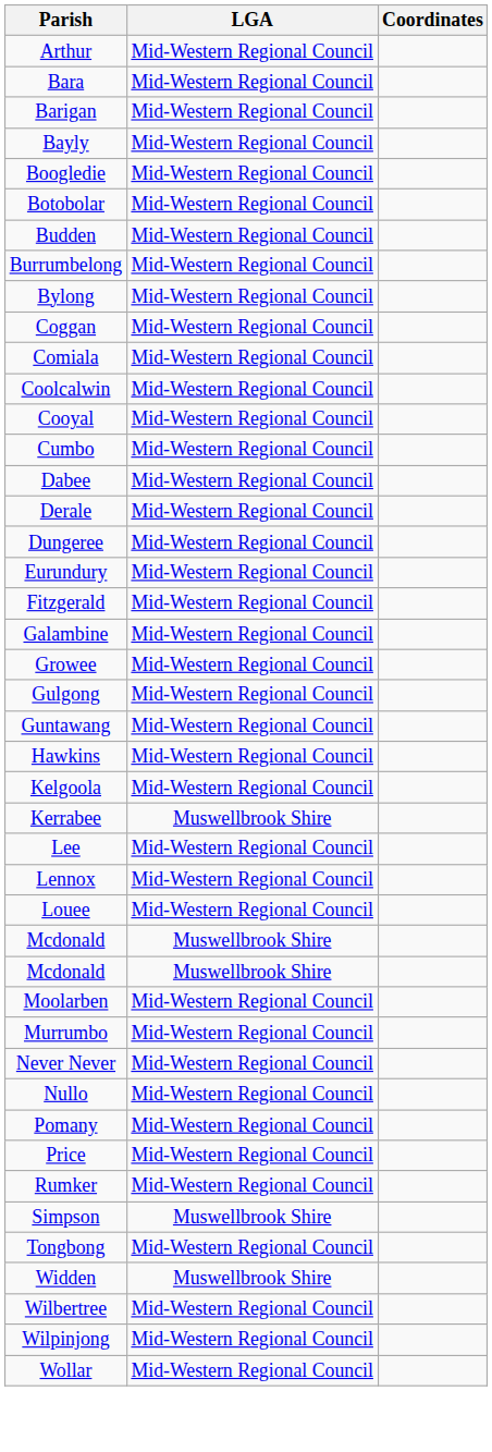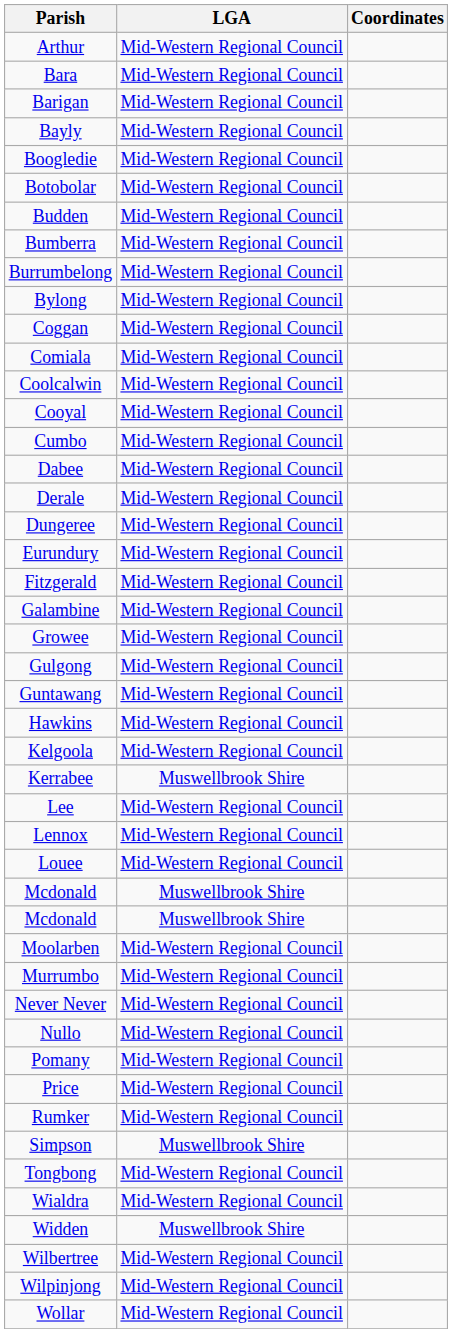 <table class="wikitable" style="text-align:center">
 <tr>
 <th>Parish</th>
 <th>LGA</th>
 <th>Coordinates</th>
 </tr>
 <tr>
 <td><a href='#'>Arthur</a></td>
 <td><a href='#'>Mid-Western Regional Council</a></td>
 <td></td>
 </tr>
 <tr>
 <td><a href='#'>Bara</a></td>
 <td><a href='#'>Mid-Western Regional Council</a></td>
 <td></td>
 </tr>
 <tr>
 <td><a href='#'>Barigan</a></td>
 <td><a href='#'>Mid-Western Regional Council</a></td>
 <td></td>
 </tr>
 <tr>
 <td><a href='#'>Bayly</a></td>
 <td><a href='#'>Mid-Western Regional Council</a></td>
 <td></td>
 </tr>
 <tr>
 <td><a href='#'>Boogledie</a></td>
 <td><a href='#'>Mid-Western Regional Council</a></td>
 <td></td>
 </tr>
 <tr>
 <td><a href='#'>Botobolar</a></td>
 <td><a href='#'>Mid-Western Regional Council</a></td>
 <td></td>
 </tr>
 <tr>
 <td><a href='#'>Budden</a></td>
+<td><a href='#'>Mid-Western Regional Council</a></td>
+<td></td>
+</tr>
+<tr>
+<td><a href='#'>Bumberra</a></td>
 <td><a href='#'>Mid-Western Regional Council</a></td>
 <td></td>
 </tr>
 <tr>
 <td><a href='#'>Burrumbelong</a></td>
 <td><a href='#'>Mid-Western Regional Council</a></td>
 <td></td>
 </tr>
 <tr>
 <td><a href='#'>Bylong</a></td>
 <td><a href='#'>Mid-Western Regional Council</a></td>
 <td></td>
 </tr>
 <tr>
 <td><a href='#'>Coggan</a></td>
 <td><a href='#'>Mid-Western Regional Council</a></td>
 <td></td>
 </tr>
 <tr>
 <td><a href='#'>Comiala</a></td>
 <td><a href='#'>Mid-Western Regional Council</a></td>
 <td></td>
 </tr>
 <tr>
 <td><a href='#'>Coolcalwin</a></td>
 <td><a href='#'>Mid-Western Regional Council</a></td>
 <td></td>
 </tr>
 <tr>
 <td><a href='#'>Cooyal</a></td>
 <td><a href='#'>Mid-Western Regional Council</a></td>
 <td></td>
 </tr>
 <tr>
 <td><a href='#'>Cumbo</a></td>
 <td><a href='#'>Mid-Western Regional Council</a></td>
 <td></td>
 </tr>
 <tr>
 <td><a href='#'>Dabee</a></td>
 <td><a href='#'>Mid-Western Regional Council</a></td>
 <td></td>
 </tr>
 <tr>
 <td><a href='#'>Derale</a></td>
 <td><a href='#'>Mid-Western Regional Council</a></td>
 <td></td>
 </tr>
 <tr>
 <td><a href='#'>Dungeree</a></td>
 <td><a href='#'>Mid-Western Regional Council</a></td>
 <td></td>
 </tr>
 <tr>
 <td><a href='#'>Eurundury</a></td>
 <td><a href='#'>Mid-Western Regional Council</a></td>
 <td></td>
 </tr>
 <tr>
 <td><a href='#'>Fitzgerald</a></td>
 <td><a href='#'>Mid-Western Regional Council</a></td>
 <td></td>
 </tr>
 <tr>
 <td><a href='#'>Galambine</a></td>
 <td><a href='#'>Mid-Western Regional Council</a></td>
 <td></td>
 </tr>
 <tr>
 <td><a href='#'>Growee</a></td>
 <td><a href='#'>Mid-Western Regional Council</a></td>
 <td></td>
 </tr>
 <tr>
 <td><a href='#'>Gulgong</a></td>
 <td><a href='#'>Mid-Western Regional Council</a></td>
 <td></td>
 </tr>
 <tr>
 <td><a href='#'>Guntawang</a></td>
 <td><a href='#'>Mid-Western Regional Council</a></td>
 <td></td>
 </tr>
 <tr>
 <td><a href='#'>Hawkins</a></td>
 <td><a href='#'>Mid-Western Regional Council</a></td>
 <td></td>
 </tr>
 <tr>
 <td><a href='#'>Kelgoola</a></td>
 <td><a href='#'>Mid-Western Regional Council</a></td>
 <td></td>
 </tr>
 <tr>
 <td><a href='#'>Kerrabee</a></td>
 <td><a href='#'>Muswellbrook Shire</a></td>
 <td></td>
 </tr>
 <tr>
 <td><a href='#'>Lee</a></td>
 <td><a href='#'>Mid-Western Regional Council</a></td>
 <td></td>
 </tr>
 <tr>
 <td><a href='#'>Lennox</a></td>
 <td><a href='#'>Mid-Western Regional Council</a></td>
 <td></td>
 </tr>
 <tr>
 <td><a href='#'>Louee</a></td>
 <td><a href='#'>Mid-Western Regional Council</a></td>
 <td></td>
 </tr>
 <tr>
 <td><a href='#'>Mcdonald</a></td>
 <td><a href='#'>Muswellbrook Shire</a></td>
 <td></td>
 </tr>
 <tr>
 <td><a href='#'>Mcdonald</a></td>
 <td><a href='#'>Muswellbrook Shire</a></td>
 <td></td>
 </tr>
 <tr>
 <td><a href='#'>Moolarben</a></td>
 <td><a href='#'>Mid-Western Regional Council</a></td>
 <td></td>
 </tr>
 <tr>
 <td><a href='#'>Murrumbo</a></td>
 <td><a href='#'>Mid-Western Regional Council</a></td>
 <td></td>
 </tr>
 <tr>
 <td><a href='#'>Never Never</a></td>
 <td><a href='#'>Mid-Western Regional Council</a></td>
 <td></td>
 </tr>
 <tr>
 <td><a href='#'>Nullo</a></td>
 <td><a href='#'>Mid-Western Regional Council</a></td>
 <td></td>
 </tr>
 <tr>
 <td><a href='#'>Pomany</a></td>
 <td><a href='#'>Mid-Western Regional Council</a></td>
 <td></td>
 </tr>
 <tr>
 <td><a href='#'>Price</a></td>
 <td><a href='#'>Mid-Western Regional Council</a></td>
 <td></td>
 </tr>
 <tr>
 <td><a href='#'>Rumker</a></td>
 <td><a href='#'>Mid-Western Regional Council</a></td>
 <td></td>
 </tr>
 <tr>
 <td><a href='#'>Simpson</a></td>
 <td><a href='#'>Muswellbrook Shire</a></td>
 <td></td>
 </tr>
 <tr>
 <td><a href='#'>Tongbong</a></td>
 <td><a href='#'>Mid-Western Regional Council</a></td>
 <td></td>
 </tr>
 <tr>
+<td><a href='#'>Wialdra</a></td>
+<td><a href='#'>Mid-Western Regional Council</a></td>
+<td></td>
+</tr>
+<tr>
 <td><a href='#'>Widden</a></td>
 <td><a href='#'>Muswellbrook Shire</a></td>
 <td></td>
 </tr>
 <tr>
 <td><a href='#'>Wilbertree</a></td>
 <td><a href='#'>Mid-Western Regional Council</a></td>
 <td></td>
 </tr>
 <tr>
 <td><a href='#'>Wilpinjong</a></td>
 <td><a href='#'>Mid-Western Regional Council</a></td>
 <td></td>
 </tr>
 <tr>
 <td><a href='#'>Wollar</a></td>
 <td><a href='#'>Mid-Western Regional Council</a></td>
 <td></td>
 </tr>
 </table>
